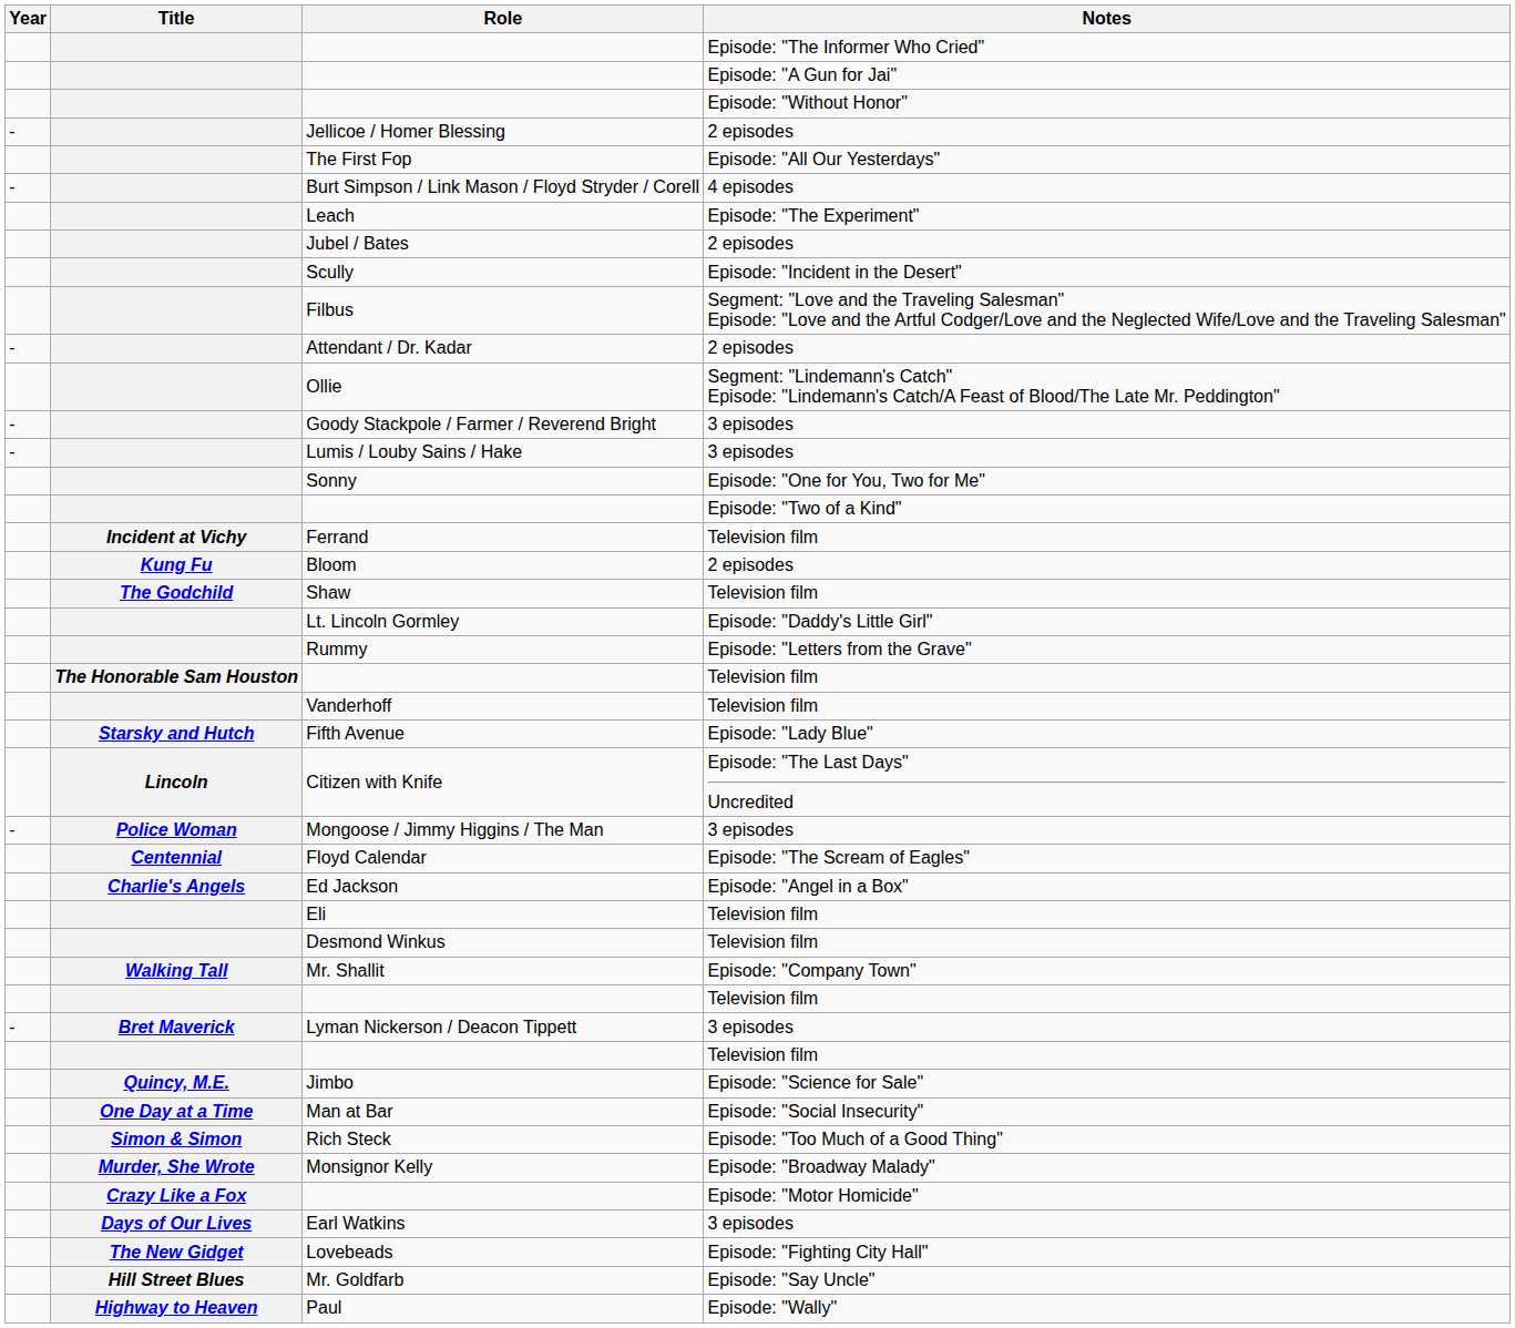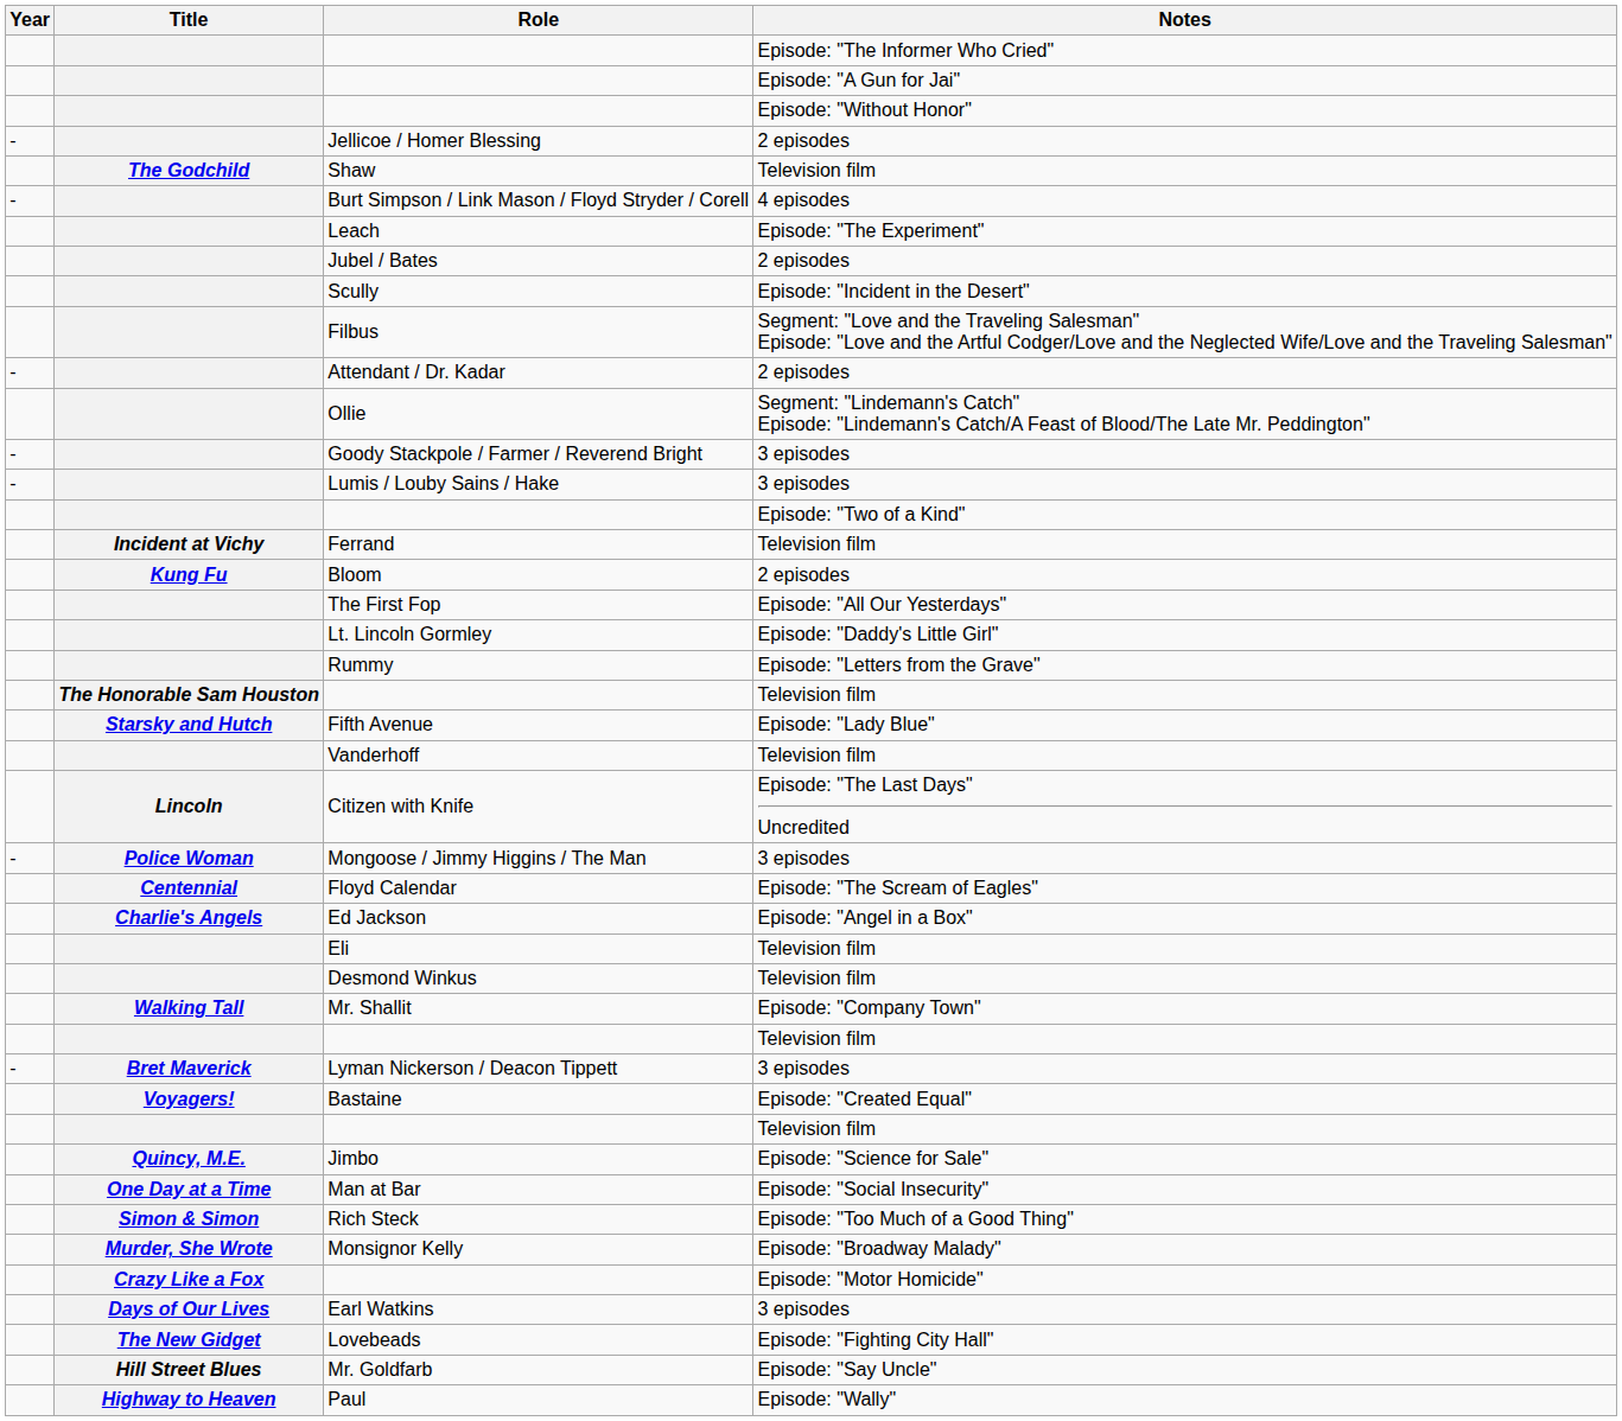 <table class="wikitable plainrowheaders sortable">
 <tr>
 <th scope="col">Year</th>
 <th scope="col">Title</th>
 <th scope="col">Role</th>
 <th scope="col" class="unsortable">Notes</th>
 </tr>
 <tr>
 <td></td>
 <th scope="row"><em></em></th>
 <td></td>
 <td>Episode: "The Informer Who Cried"</td>
 </tr>
 <tr>
 <td></td>
 <th scope="row"><em></em></th>
 <td></td>
 <td>Episode: "A Gun for Jai"</td>
 </tr>
 <tr>
 <td></td>
 <th scope="row"><em></em></th>
 <td></td>
 <td>Episode: "Without Honor"</td>
 </tr>
 <tr>
 <td>-</td>
 <th scope="row"><em></em></th>
 <td>Jellicoe / Homer Blessing</td>
 <td>2 episodes</td>
 </tr>
 <tr>
 <td></td>
-<th scope="row"><em></em></th>
-<td>The First Fop</td>
-<td>Episode: "All Our Yesterdays"</td>
+<th scope="row"><em><a href='#'>The Godchild</a></em></th>
+<td>Shaw</td>
+<td>Television film</td>
 </tr>
 <tr>
 <td>-</td>
 <th scope="row"><em></em></th>
 <td>Burt Simpson / Link Mason / Floyd Stryder / Corell</td>
 <td>4 episodes</td>
 </tr>
 <tr>
 <td></td>
 <th scope="row"><em></em></th>
 <td>Leach</td>
 <td>Episode: "The Experiment"</td>
 </tr>
 <tr>
 <td></td>
 <th scope="row"><em></em></th>
 <td>Jubel / Bates</td>
 <td>2 episodes</td>
 </tr>
 <tr>
 <td></td>
 <th scope="row"><em></em></th>
 <td>Scully</td>
 <td>Episode: "Incident in the Desert"</td>
 </tr>
 <tr>
 <td></td>
 <th scope="row"><em></em></th>
 <td>Filbus</td>
 <td>Segment: "Love and the Traveling Salesman"<br>Episode: "Love and the Artful Codger/Love and the Neglected Wife/Love and the Traveling Salesman"</td>
 </tr>
 <tr>
 <td>-</td>
 <th scope="row"><em></em></th>
 <td>Attendant / Dr. Kadar</td>
 <td>2 episodes</td>
 </tr>
 <tr>
 <td></td>
 <th scope="row"><em></em></th>
 <td>Ollie</td>
 <td>Segment: "Lindemann's Catch"<br>Episode: "Lindemann's Catch/A Feast of Blood/The Late Mr. Peddington"</td>
 </tr>
 <tr>
 <td>-</td>
 <th scope="row"><em></em></th>
 <td>Goody Stackpole / Farmer / Reverend Bright</td>
 <td>3 episodes</td>
 </tr>
 <tr>
 <td>-</td>
 <th scope="row"><em></em></th>
 <td>Lumis / Louby Sains / Hake</td>
 <td>3 episodes</td>
 </tr>
 <tr>
 <td></td>
 <th scope="row"><em></em></th>
-<td>Sonny</td>
-<td>Episode: "One for You, Two for Me"</td>
-</tr>
-<tr>
-<td></td>
-<th scope="row"><em></em></th>
 <td></td>
 <td>Episode: "Two of a Kind"</td>
 </tr>
 <tr>
 <td></td>
 <th scope="row"><em>Incident at Vichy</em></th>
 <td>Ferrand</td>
 <td>Television film</td>
 </tr>
 <tr>
 <td></td>
 <th scope="row"><em><a href='#'>Kung Fu</a></em></th>
 <td>Bloom</td>
 <td>2 episodes</td>
 </tr>
 <tr>
 <td></td>
-<th scope="row"><em><a href='#'>The Godchild</a></em></th>
-<td>Shaw</td>
-<td>Television film</td>
+<th scope="row"><em></em></th>
+<td>The First Fop</td>
+<td>Episode: "All Our Yesterdays"</td>
 </tr>
 <tr>
 <td></td>
 <th scope="row"><em></em></th>
 <td>Lt. Lincoln Gormley</td>
 <td>Episode: "Daddy's Little Girl"</td>
 </tr>
 <tr>
 <td></td>
 <th scope="row"><em></em></th>
 <td>Rummy</td>
 <td>Episode: "Letters from the Grave"</td>
 </tr>
 <tr>
 <td></td>
 <th scope="row"><em>The Honorable Sam Houston</em></th>
 <td></td>
 <td>Television film</td>
 </tr>
 <tr>
 <td></td>
+<th scope="row"><em><a href='#'>Starsky and Hutch</a></em></th>
+<td>Fifth Avenue</td>
+<td>Episode: "Lady Blue"</td>
+</tr>
+<tr>
+<td></td>
 <th scope="row"><em></em></th>
 <td>Vanderhoff</td>
 <td>Television film</td>
-</tr>
-<tr>
-<td></td>
-<th scope="row"><em><a href='#'>Starsky and Hutch</a></em></th>
-<td>Fifth Avenue</td>
-<td>Episode: "Lady Blue"</td>
 </tr>
 <tr>
 <td></td>
 <th scope="row"><em>Lincoln</em></th>
 <td>Citizen with Knife</td>
 <td>Episode: "The Last Days"<hr>Uncredited</td>
 </tr>
 <tr>
 <td>-</td>
 <th scope="row"><em><a href='#'>Police Woman</a></em></th>
 <td>Mongoose / Jimmy Higgins / The Man</td>
 <td>3 episodes</td>
 </tr>
 <tr>
 <td></td>
 <th scope="row"><em><a href='#'>Centennial</a></em></th>
 <td>Floyd Calendar</td>
 <td>Episode: "The Scream of Eagles"</td>
 </tr>
 <tr>
 <td></td>
 <th scope="row"><em><a href='#'>Charlie's Angels</a></em></th>
 <td>Ed Jackson</td>
 <td>Episode: "Angel in a Box"</td>
 </tr>
 <tr>
 <td></td>
 <th scope="row"><em></em></th>
 <td>Eli</td>
 <td>Television film</td>
 </tr>
 <tr>
 <td></td>
 <th scope="row"><em></em></th>
 <td>Desmond Winkus</td>
 <td>Television film</td>
 </tr>
 <tr>
 <td></td>
 <th scope="row"><em><a href='#'>Walking Tall</a></em></th>
 <td>Mr. Shallit</td>
 <td>Episode: "Company Town"</td>
 </tr>
 <tr>
 <td></td>
 <th scope="row"><em></em></th>
 <td></td>
 <td>Television film</td>
 </tr>
 <tr>
 <td>-</td>
 <th scope="row"><em><a href='#'>Bret Maverick</a></em></th>
 <td>Lyman Nickerson / Deacon Tippett</td>
 <td>3 episodes</td>
+</tr>
+<tr>
+<td></td>
+<th scope="row"><em><a href='#'>Voyagers!</a></em></th>
+<td>Bastaine</td>
+<td>Episode: "Created Equal"</td>
 </tr>
 <tr>
 <td></td>
 <th scope="row"><em></em></th>
 <td></td>
 <td>Television film</td>
 </tr>
 <tr>
 <td></td>
 <th scope="row"><em><a href='#'>Quincy, M.E.</a></em></th>
 <td>Jimbo</td>
 <td>Episode: "Science for Sale"</td>
 </tr>
 <tr>
 <td></td>
 <th scope="row"><em><a href='#'>One Day at a Time</a></em></th>
 <td>Man at Bar</td>
 <td>Episode: "Social Insecurity"</td>
 </tr>
 <tr>
 <td></td>
 <th scope="row"><em><a href='#'>Simon & Simon</a></em></th>
 <td>Rich Steck</td>
 <td>Episode: "Too Much of a Good Thing"</td>
 </tr>
 <tr>
 <td></td>
 <th scope="row"><em><a href='#'>Murder, She Wrote</a></em></th>
 <td>Monsignor Kelly</td>
 <td>Episode: "Broadway Malady"</td>
 </tr>
 <tr>
 <td></td>
 <th scope="row"><em><a href='#'>Crazy Like a Fox</a></em></th>
 <td></td>
 <td>Episode: "Motor Homicide"</td>
 </tr>
 <tr>
 <td></td>
 <th scope="row"><em><a href='#'>Days of Our Lives</a></em></th>
 <td>Earl Watkins</td>
 <td>3 episodes</td>
 </tr>
 <tr>
 <td></td>
 <th scope="row"><em><a href='#'>The New Gidget</a></em></th>
 <td>Lovebeads</td>
 <td>Episode: "Fighting City Hall"</td>
 </tr>
 <tr>
 <td></td>
 <th scope="row"><em>Hill Street Blues</em></th>
 <td>Mr. Goldfarb</td>
 <td>Episode: "Say Uncle"</td>
 </tr>
 <tr>
 <td></td>
 <th scope="row"><em><a href='#'>Highway to Heaven</a></em></th>
 <td>Paul</td>
 <td>Episode: "Wally"</td>
 </tr>
 </table>
